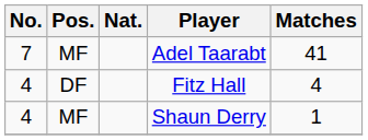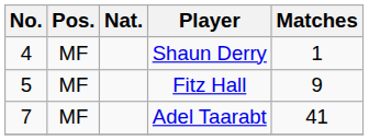 <table class="wikitable" style="text-align:center">
 <tr>
 <th>No.</th>
 <th>Pos.</th>
 <th>Nat.</th>
 <th>Player</th>
 <th>Matches</th>
 </tr>
 <tr>
+<td>4</td>
+<td>MF</td>
+<td></td>
+<td><a href='#'>Shaun Derry</a></td>
+<td>1</td>
+</tr>
+<tr>
+<td>5</td>
+<td>MF</td>
+<td></td>
+<td><a href='#'>Fitz Hall</a></td>
+<td>9</td>
+</tr>
+<tr>
 <td>7</td>
 <td>MF</td>
 <td></td>
 <td><a href='#'>Adel Taarabt</a></td>
 <td>41</td>
 </tr>
 <tr>
-<td>4</td>
-<td>DF</td>
-<td></td>
-<td><a href='#'>Fitz Hall</a></td>
-<td>4</td>
-</tr>
-<tr>
-<td>4</td>
-<td>MF</td>
-<td></td>
-<td><a href='#'>Shaun Derry</a></td>
-<td>1</td>
-</tr>
-<tr>
 </tr>
 </table>
